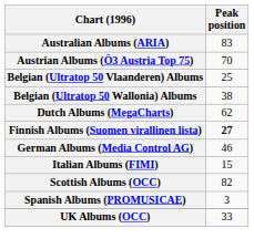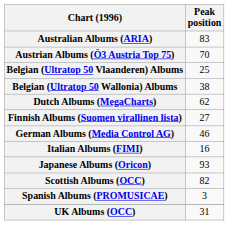 <table class="wikitable sortable plainrowheaders">
 <tr>
 <th scope="col">Chart (1996)</th>
 <th scope="col">Peak<br>position</th>
 </tr>
 <tr>
 <th scope="row">Australian Albums (<a href='#'>ARIA</a>)</th>
 <td style="text-align:center;">83</td>
 </tr>
 <tr>
 <th scope="row">Austrian Albums (<a href='#'>Ö3 Austria Top 75</a>)</th>
 <td align="center">70</td>
 </tr>
 <tr>
 <th scope="row">Belgian (<a href='#'>Ultratop 50</a> Vlaanderen) Albums</th>
 <td align="center">25</td>
 </tr>
 <tr>
 <th scope="row">Belgian (<a href='#'>Ultratop 50</a> Wallonia) Albums</th>
 <td align="center">38</td>
 </tr>
 <tr>
 <th scope="row">Dutch Albums (<a href='#'>MegaCharts</a>)</th>
 <td align="center">62</td>
 </tr>
 <tr>
 <th scope="row">Finnish Albums (<a href='#'>Suomen virallinen lista</a>)</th>
-<td align="center"><strong>27</strong></td>
+<td align="center">27</td>
 </tr>
 <tr>
 <th scope="row">German Albums (<a href='#'>Media Control AG</a>)</th>
 <td align="center">46</td>
 </tr>
 <tr>
 <th scope="row">Italian Albums (<a href='#'>FIMI</a>)</th>
-<td style="text-align:center;">15</td>
+<td style="text-align:center;">16</td>
+</tr>
+<tr>
+<th scope="row">Japanese Albums (<a href='#'>Oricon</a>)</th>
+<td style="text-align:center;">93</td>
 </tr>
 <tr>
 <th scope="row">Scottish Albums (<a href='#'>OCC</a>)</th>
 <td style="text-align:center;">82</td>
 </tr>
 <tr>
 <th scope="row">Spanish Albums (<a href='#'>PROMUSICAE</a>)</th>
 <td align="center">3</td>
 </tr>
 <tr>
 </tr>
 <tr>
 <th scope="row">UK Albums (<a href='#'>OCC</a>)</th>
-<td style="text-align:center;">33</td>
+<td style="text-align:center;">31</td>
 </tr>
 </table>
